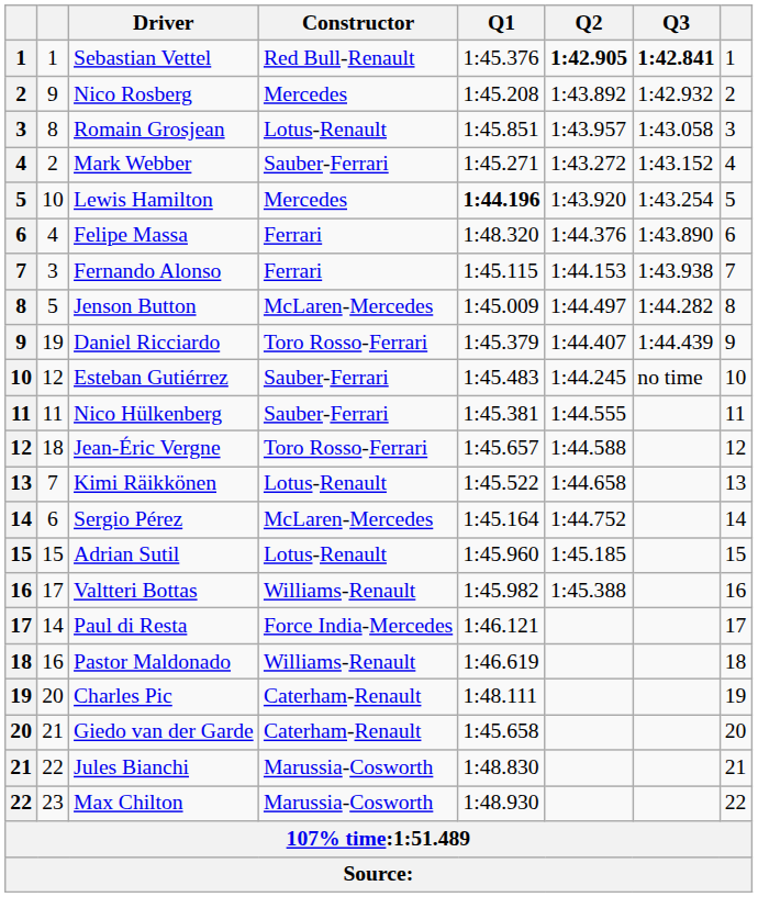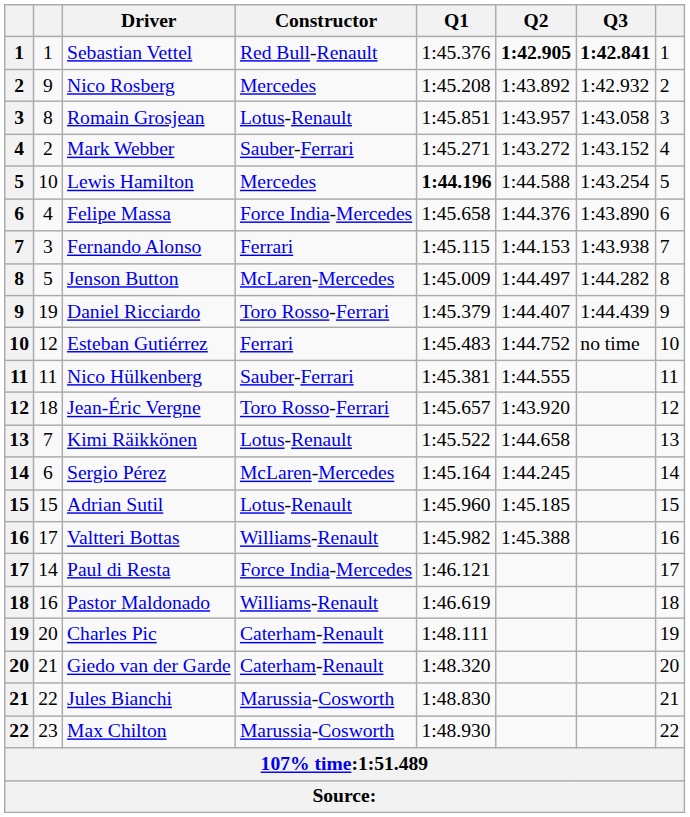 <table class="wikitable sortable" style="font-size:85%">
 <tr>
 <th></th>
 <th></th>
 <th>Driver</th>
 <th>Constructor</th>
 <th>Q1</th>
 <th>Q2</th>
 <th>Q3</th>
 <th></th>
 </tr>
 <tr>
 <th>1</th>
 <td align="center">1</td>
 <td> <a href='#'>Sebastian Vettel</a></td>
 <td><a href='#'>Red Bull</a>-<a href='#'>Renault</a></td>
 <td>1:45.376</td>
 <td><strong>1:42.905</strong></td>
 <td><strong>1:42.841</strong></td>
 <td>1</td>
 </tr>
 <tr>
 <th>2</th>
 <td align="center">9</td>
 <td> <a href='#'>Nico Rosberg</a></td>
 <td><a href='#'>Mercedes</a></td>
 <td>1:45.208</td>
 <td>1:43.892</td>
 <td>1:42.932</td>
 <td>2</td>
 </tr>
 <tr>
 <th>3</th>
 <td align="center">8</td>
 <td> <a href='#'>Romain Grosjean</a></td>
 <td><a href='#'>Lotus</a>-<a href='#'>Renault</a></td>
 <td>1:45.851</td>
 <td>1:43.957</td>
 <td>1:43.058</td>
 <td>3</td>
 </tr>
 <tr>
 <th>4</th>
 <td align="center">2</td>
 <td> <a href='#'>Mark Webber</a></td>
 <td><a href='#'>Sauber</a>-<a href='#'>Ferrari</a></td>
 <td>1:45.271</td>
 <td>1:43.272</td>
 <td>1:43.152</td>
 <td>4</td>
 </tr>
 <tr>
 <th>5</th>
 <td align="center">10</td>
 <td> <a href='#'>Lewis Hamilton</a></td>
 <td><a href='#'>Mercedes</a></td>
 <td><strong>1:44.196</strong></td>
-<td>1:43.920</td>
+<td>1:44.588</td>
 <td>1:43.254</td>
 <td>5</td>
 </tr>
 <tr>
 <th>6</th>
 <td align="center">4</td>
 <td> <a href='#'>Felipe Massa</a></td>
-<td><a href='#'>Ferrari</a></td>
-<td>1:48.320</td>
+<td><a href='#'>Force India</a>-<a href='#'>Mercedes</a></td>
+<td>1:45.658</td>
 <td>1:44.376</td>
 <td>1:43.890</td>
 <td>6</td>
 </tr>
 <tr>
 <th>7</th>
 <td align="center">3</td>
 <td> <a href='#'>Fernando Alonso</a></td>
 <td><a href='#'>Ferrari</a></td>
 <td>1:45.115</td>
 <td>1:44.153</td>
 <td>1:43.938</td>
 <td>7</td>
 </tr>
 <tr>
 <th>8</th>
 <td align="center">5</td>
 <td> <a href='#'>Jenson Button</a></td>
 <td><a href='#'>McLaren</a>-<a href='#'>Mercedes</a></td>
 <td>1:45.009</td>
 <td>1:44.497</td>
 <td>1:44.282</td>
 <td>8</td>
 </tr>
 <tr>
 <th>9</th>
 <td align="center">19</td>
 <td> <a href='#'>Daniel Ricciardo</a></td>
 <td><a href='#'>Toro Rosso</a>-<a href='#'>Ferrari</a></td>
 <td>1:45.379</td>
 <td>1:44.407</td>
 <td>1:44.439</td>
 <td>9</td>
 </tr>
 <tr>
 <th>10</th>
 <td align="center">12</td>
 <td> <a href='#'>Esteban Gutiérrez</a></td>
-<td><a href='#'>Sauber</a>-<a href='#'>Ferrari</a></td>
+<td><a href='#'>Ferrari</a></td>
 <td>1:45.483</td>
-<td>1:44.245</td>
+<td>1:44.752</td>
 <td>no time</td>
 <td>10</td>
 </tr>
 <tr>
 <th>11</th>
 <td align="center">11</td>
 <td> <a href='#'>Nico Hülkenberg</a></td>
 <td><a href='#'>Sauber</a>-<a href='#'>Ferrari</a></td>
 <td>1:45.381</td>
 <td>1:44.555</td>
 <td></td>
 <td>11</td>
 </tr>
 <tr>
 <th>12</th>
 <td align="center">18</td>
 <td> <a href='#'>Jean-Éric Vergne</a></td>
 <td><a href='#'>Toro Rosso</a>-<a href='#'>Ferrari</a></td>
 <td>1:45.657</td>
-<td>1:44.588</td>
+<td>1:43.920</td>
 <td></td>
 <td>12</td>
 </tr>
 <tr>
 <th>13</th>
 <td align="center">7</td>
 <td> <a href='#'>Kimi Räikkönen</a></td>
 <td><a href='#'>Lotus</a>-<a href='#'>Renault</a></td>
 <td>1:45.522</td>
 <td>1:44.658</td>
 <td></td>
 <td>13</td>
 </tr>
 <tr>
 <th>14</th>
 <td align="center">6</td>
 <td> <a href='#'>Sergio Pérez</a></td>
 <td><a href='#'>McLaren</a>-<a href='#'>Mercedes</a></td>
 <td>1:45.164</td>
-<td>1:44.752</td>
+<td>1:44.245</td>
 <td></td>
 <td>14</td>
 </tr>
 <tr>
 <th>15</th>
 <td align="center">15</td>
 <td> <a href='#'>Adrian Sutil</a></td>
 <td><a href='#'>Lotus</a>-<a href='#'>Renault</a></td>
 <td>1:45.960</td>
 <td>1:45.185</td>
 <td></td>
 <td>15</td>
 </tr>
 <tr>
 <th>16</th>
 <td align="center">17</td>
 <td> <a href='#'>Valtteri Bottas</a></td>
 <td><a href='#'>Williams</a>-<a href='#'>Renault</a></td>
 <td>1:45.982</td>
 <td>1:45.388</td>
 <td></td>
 <td>16</td>
 </tr>
 <tr>
 <th>17</th>
 <td align="center">14</td>
 <td> <a href='#'>Paul di Resta</a></td>
 <td><a href='#'>Force India</a>-<a href='#'>Mercedes</a></td>
 <td>1:46.121</td>
 <td></td>
 <td></td>
 <td>17</td>
 </tr>
 <tr>
 <th>18</th>
 <td align="center">16</td>
 <td> <a href='#'>Pastor Maldonado</a></td>
 <td><a href='#'>Williams</a>-<a href='#'>Renault</a></td>
 <td>1:46.619</td>
 <td></td>
 <td></td>
 <td>18</td>
 </tr>
 <tr>
 <th>19</th>
 <td align="center">20</td>
 <td> <a href='#'>Charles Pic</a></td>
 <td><a href='#'>Caterham</a>-<a href='#'>Renault</a></td>
 <td>1:48.111</td>
 <td></td>
 <td></td>
 <td>19</td>
 </tr>
 <tr>
 <th>20</th>
 <td align="center">21</td>
 <td> <a href='#'>Giedo van der Garde</a></td>
 <td><a href='#'>Caterham</a>-<a href='#'>Renault</a></td>
-<td>1:45.658</td>
+<td>1:48.320</td>
 <td></td>
 <td></td>
 <td>20</td>
 </tr>
 <tr>
 <th>21</th>
 <td align="center">22</td>
 <td> <a href='#'>Jules Bianchi</a></td>
 <td><a href='#'>Marussia</a>-<a href='#'>Cosworth</a></td>
 <td>1:48.830</td>
 <td></td>
 <td></td>
 <td>21</td>
 </tr>
 <tr>
 <th>22</th>
 <td align="center">23</td>
 <td> <a href='#'>Max Chilton</a></td>
 <td><a href='#'>Marussia</a>-<a href='#'>Cosworth</a></td>
 <td>1:48.930</td>
 <td></td>
 <td></td>
 <td>22</td>
 </tr>
 <tr>
 <th colspan=8><a href='#'>107% time</a>:1:51.489</th>
 </tr>
 <tr>
 <th colspan=8>Source:</th>
 </tr>
 <tr>
 </tr>
 </table>
